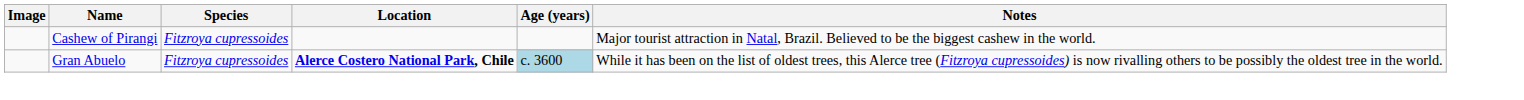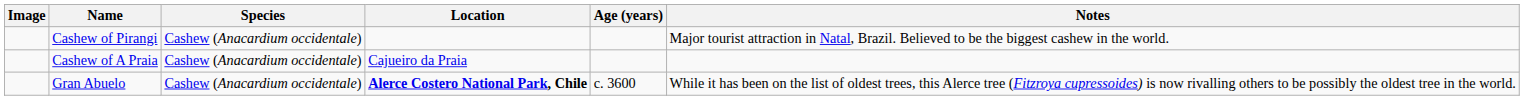 <table class="wikitable">
 <tr>
 <th>Image</th>
 <th>Name</th>
 <th>Species</th>
 <th>Location</th>
 <th>Age (years)</th>
 <th>Notes</th>
 </tr>
 <tr>
 <td></td>
 <td><a href='#'>Cashew of Pirangi</a></td>
-<td><em><a href='#'>Fitzroya cupressoides</a></em></td>
+<td><a href='#'>Cashew</a> (<em>Anacardium occidentale</em>)</td>
 <td></td>
 <td></td>
 <td>Major tourist attraction in <a href='#'>Natal</a>, Brazil. Believed to be the biggest cashew in the world.<br><small></small><small></small></td>
 </tr>
 <tr>
 <td></td>
+<td><a href='#'>Cashew of A Praia</a></td>
+<td><a href='#'>Cashew</a> (<em>Anacardium occidentale</em>)</td>
+<td><a href='#'>Cajueiro da Praia</a></td>
+<td></td>
+<td></td>
+</tr>
+<tr>
+<td></td>
 <td><a href='#'>Gran Abuelo</a></td>
-<td><em><a href='#'>Fitzroya cupressoides</a></em></td>
+<td><a href='#'>Cashew</a> (<em>Anacardium occidentale</em>)</td>
 <td><strong><a href='#'>Alerce Costero National Park</a>, Chile</strong></td>
-<td style="background: lightblue;">c. 3600</td>
+<td>c. 3600</td>
 <td>While it has been on the list of oldest trees, this Alerce tree (<em><a href='#'>Fitzroya cupressoides</a>)</em> is now rivalling others to be possibly the oldest tree in the world.</td>
 </tr>
 </table>
